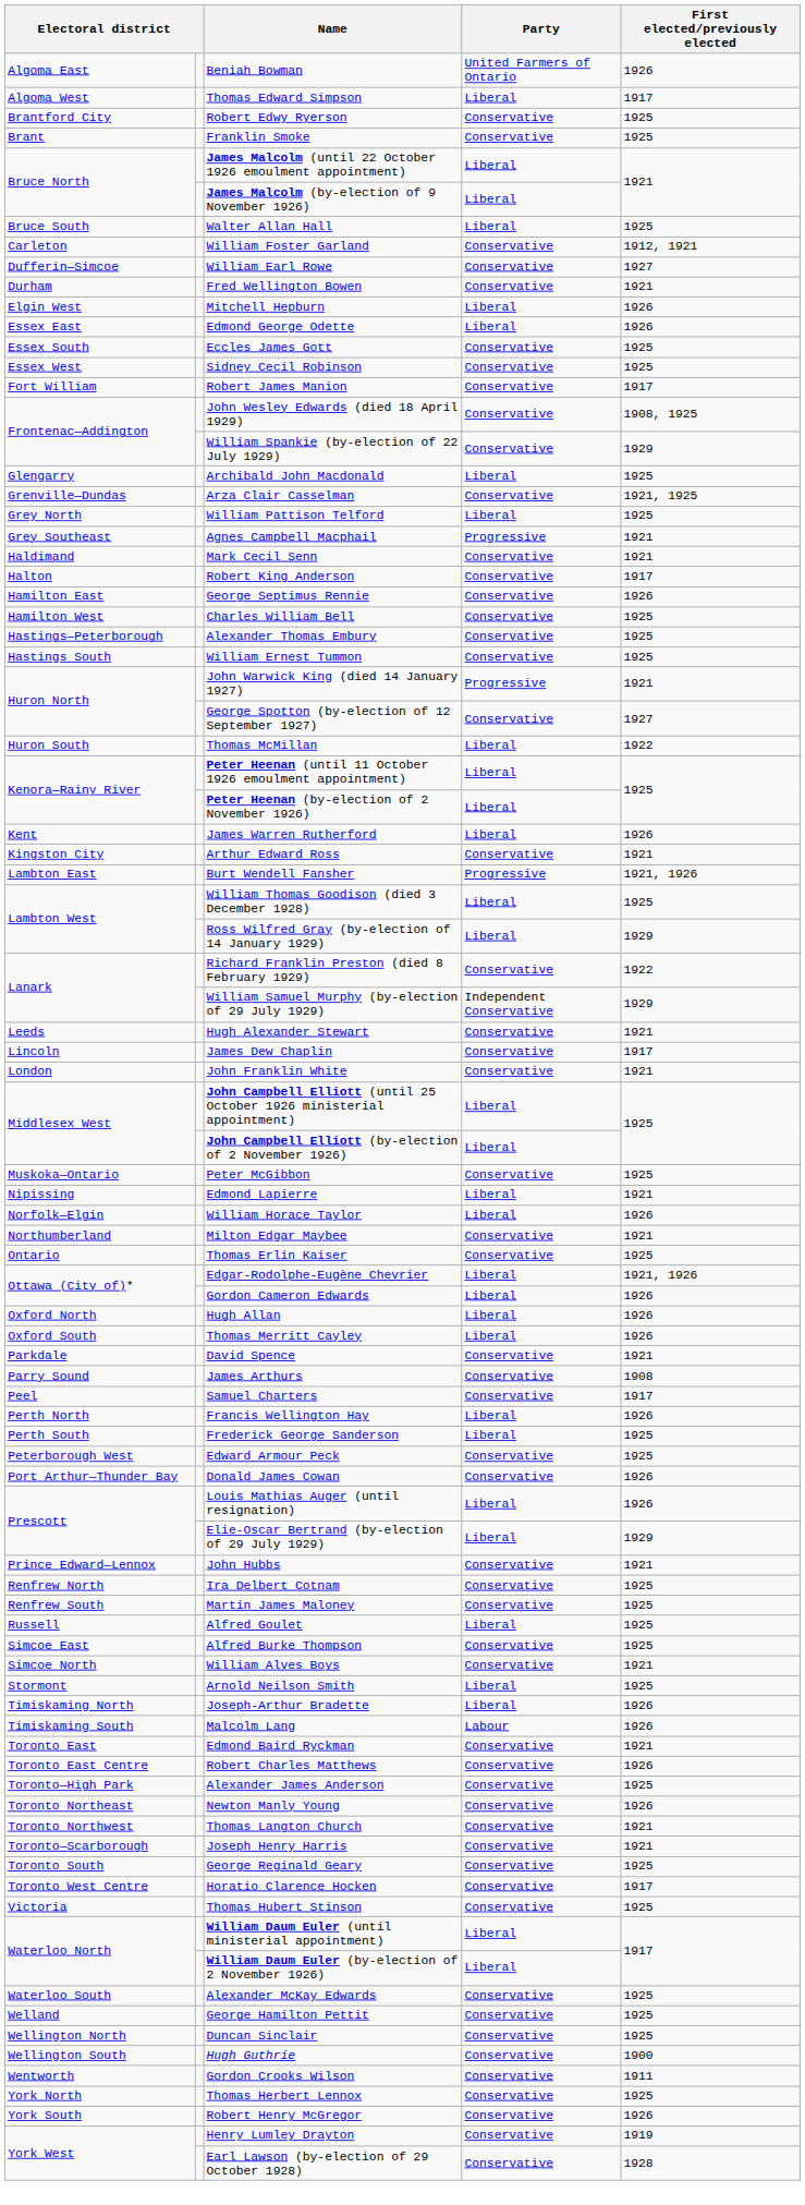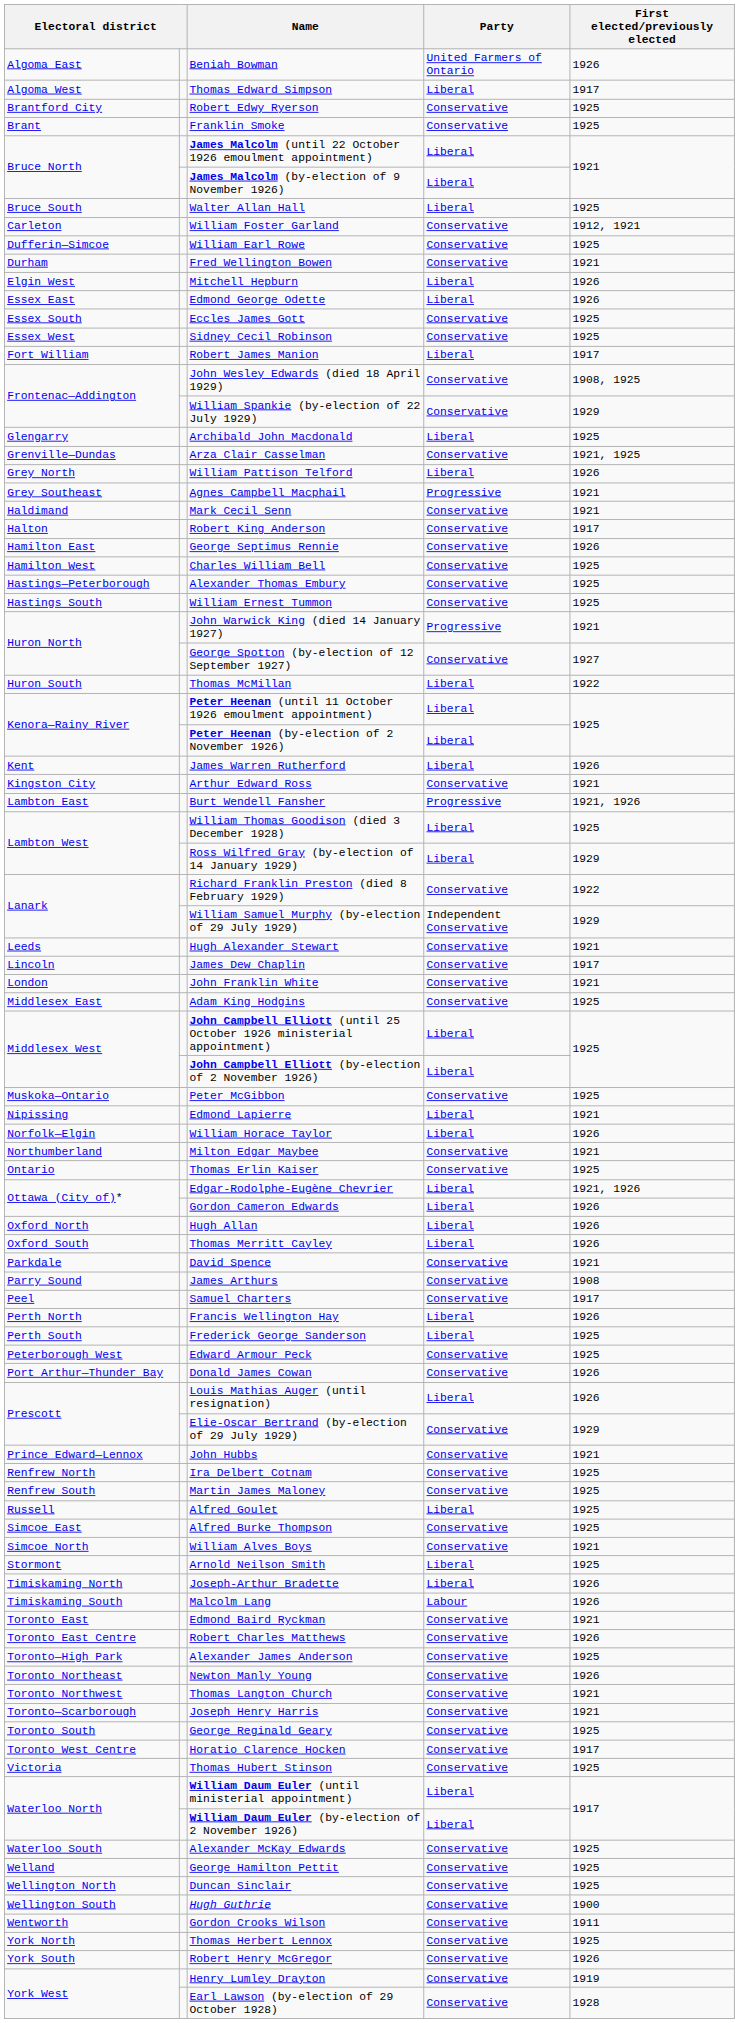 <table class="wikitable" width=95%>
 <tr>
 <th colspan=2 width=25%>Electoral district</th>
 <th>Name</th>
 <th width=20%>Party</th>
 <th>First elected/previously elected</th>
 </tr>
 <tr>
 <td width=24%><a href='#'>Algoma East</a></td>
 <td></td>
 <td><a href='#'>Beniah Bowman</a></td>
 <td><a href='#'>United Farmers of Ontario</a></td>
 <td>1926</td>
 </tr>
 <tr>
 <td><a href='#'>Algoma West</a></td>
 <td></td>
 <td><a href='#'>Thomas Edward Simpson</a></td>
 <td><a href='#'>Liberal</a></td>
 <td>1917</td>
 </tr>
 <tr>
 <td><a href='#'>Brantford City</a></td>
 <td></td>
 <td><a href='#'>Robert Edwy Ryerson</a></td>
 <td><a href='#'>Conservative</a></td>
 <td>1925</td>
 </tr>
 <tr>
 <td><a href='#'>Brant</a></td>
 <td></td>
 <td><a href='#'>Franklin Smoke</a></td>
 <td><a href='#'>Conservative</a></td>
 <td>1925</td>
 </tr>
 <tr>
 <td rowspan=2><a href='#'>Bruce North</a></td>
 <td></td>
 <td><strong><a href='#'>James Malcolm</a></strong> (until 22 October 1926 emoulment appointment)</td>
 <td><a href='#'>Liberal</a></td>
 <td rowspan=2>1921</td>
 </tr>
 <tr>
 <td></td>
 <td><strong><a href='#'>James Malcolm</a></strong> (by-election of 9 November 1926)</td>
 <td><a href='#'>Liberal</a></td>
 </tr>
 <tr>
 <td><a href='#'>Bruce South</a></td>
 <td></td>
 <td><a href='#'>Walter Allan Hall</a></td>
 <td><a href='#'>Liberal</a></td>
 <td>1925</td>
 </tr>
 <tr>
 <td><a href='#'>Carleton</a></td>
 <td></td>
 <td><a href='#'>William Foster Garland</a></td>
 <td><a href='#'>Conservative</a></td>
 <td>1912, 1921</td>
 </tr>
 <tr>
 <td><a href='#'>Dufferin—Simcoe</a></td>
 <td></td>
 <td><a href='#'>William Earl Rowe</a></td>
 <td><a href='#'>Conservative</a></td>
-<td>1927</td>
+<td>1925</td>
 </tr>
 <tr>
 <td><a href='#'>Durham</a></td>
 <td></td>
 <td><a href='#'>Fred Wellington Bowen</a></td>
 <td><a href='#'>Conservative</a></td>
 <td>1921</td>
 </tr>
 <tr>
 <td><a href='#'>Elgin West</a></td>
 <td></td>
 <td><a href='#'>Mitchell Hepburn</a></td>
 <td><a href='#'>Liberal</a></td>
 <td>1926</td>
 </tr>
 <tr>
 <td><a href='#'>Essex East</a></td>
 <td></td>
 <td><a href='#'>Edmond George Odette</a></td>
 <td><a href='#'>Liberal</a></td>
 <td>1926</td>
 </tr>
 <tr>
 <td><a href='#'>Essex South</a></td>
 <td></td>
 <td><a href='#'>Eccles James Gott</a></td>
 <td><a href='#'>Conservative</a></td>
 <td>1925</td>
 </tr>
 <tr>
 <td><a href='#'>Essex West</a></td>
 <td></td>
 <td><a href='#'>Sidney Cecil Robinson</a></td>
 <td><a href='#'>Conservative</a></td>
 <td>1925</td>
 </tr>
 <tr>
 <td><a href='#'>Fort William</a></td>
 <td></td>
 <td><a href='#'>Robert James Manion</a></td>
-<td><a href='#'>Conservative</a></td>
+<td><a href='#'>Liberal</a></td>
 <td>1917</td>
 </tr>
 <tr>
 <td rowspan=2><a href='#'>Frontenac—Addington</a></td>
 <td></td>
 <td><a href='#'>John Wesley Edwards</a> (died 18 April 1929)</td>
 <td><a href='#'>Conservative</a></td>
 <td>1908, 1925</td>
 </tr>
 <tr>
 <td></td>
 <td><a href='#'>William Spankie</a> (by-election of 22 July 1929)</td>
 <td><a href='#'>Conservative</a></td>
 <td>1929</td>
 </tr>
 <tr>
 <td><a href='#'>Glengarry</a></td>
 <td></td>
 <td><a href='#'>Archibald John Macdonald</a></td>
 <td><a href='#'>Liberal</a></td>
 <td>1925</td>
 </tr>
 <tr>
 <td><a href='#'>Grenville—Dundas</a></td>
 <td></td>
 <td><a href='#'>Arza Clair Casselman</a></td>
 <td><a href='#'>Conservative</a></td>
 <td>1921, 1925</td>
 </tr>
 <tr>
 <td><a href='#'>Grey North</a></td>
 <td></td>
 <td><a href='#'>William Pattison Telford</a></td>
 <td><a href='#'>Liberal</a></td>
-<td>1925</td>
+<td>1926</td>
 </tr>
 <tr>
 <td><a href='#'>Grey Southeast</a></td>
 <td></td>
 <td><a href='#'>Agnes Campbell Macphail</a></td>
 <td><a href='#'>Progressive</a></td>
 <td>1921</td>
 </tr>
 <tr>
 <td><a href='#'>Haldimand</a></td>
 <td></td>
 <td><a href='#'>Mark Cecil Senn</a></td>
 <td><a href='#'>Conservative</a></td>
 <td>1921</td>
 </tr>
 <tr>
 <td><a href='#'>Halton</a></td>
 <td></td>
 <td><a href='#'>Robert King Anderson</a></td>
 <td><a href='#'>Conservative</a></td>
 <td>1917</td>
 </tr>
 <tr>
 <td><a href='#'>Hamilton East</a></td>
 <td></td>
 <td><a href='#'>George Septimus Rennie</a></td>
 <td><a href='#'>Conservative</a></td>
 <td>1926</td>
 </tr>
 <tr>
 <td><a href='#'>Hamilton West</a></td>
 <td></td>
 <td><a href='#'>Charles William Bell</a></td>
 <td><a href='#'>Conservative</a></td>
 <td>1925</td>
 </tr>
 <tr>
 <td><a href='#'>Hastings—Peterborough</a></td>
 <td></td>
 <td><a href='#'>Alexander Thomas Embury</a></td>
 <td><a href='#'>Conservative</a></td>
 <td>1925</td>
 </tr>
 <tr>
 <td><a href='#'>Hastings South</a></td>
 <td></td>
 <td><a href='#'>William Ernest Tummon</a></td>
 <td><a href='#'>Conservative</a></td>
 <td>1925</td>
 </tr>
 <tr>
 <td rowspan=2><a href='#'>Huron North</a></td>
 <td></td>
 <td><a href='#'>John Warwick King</a> (died 14 January 1927)</td>
 <td><a href='#'>Progressive</a></td>
 <td>1921</td>
 </tr>
 <tr>
 <td></td>
 <td><a href='#'>George Spotton</a> (by-election of 12 September 1927)</td>
 <td><a href='#'>Conservative</a></td>
 <td>1927</td>
 </tr>
 <tr>
 <td><a href='#'>Huron South</a></td>
 <td></td>
 <td><a href='#'>Thomas McMillan</a></td>
 <td><a href='#'>Liberal</a></td>
 <td>1922</td>
 </tr>
 <tr>
 <td rowspan=2><a href='#'>Kenora—Rainy River</a></td>
 <td></td>
 <td><strong><a href='#'>Peter Heenan</a></strong> (until 11 October 1926 emoulment appointment)</td>
 <td><a href='#'>Liberal</a></td>
 <td rowspan=2>1925</td>
 </tr>
 <tr>
 <td></td>
 <td><strong><a href='#'>Peter Heenan</a></strong> (by-election of 2 November 1926)</td>
 <td><a href='#'>Liberal</a></td>
 </tr>
 <tr>
 <td><a href='#'>Kent</a></td>
 <td></td>
 <td><a href='#'>James Warren Rutherford</a></td>
 <td><a href='#'>Liberal</a></td>
 <td>1926</td>
 </tr>
 <tr>
 <td><a href='#'>Kingston City</a></td>
 <td></td>
 <td><a href='#'>Arthur Edward Ross</a></td>
 <td><a href='#'>Conservative</a></td>
 <td>1921</td>
 </tr>
 <tr>
 <td><a href='#'>Lambton East</a></td>
 <td></td>
 <td><a href='#'>Burt Wendell Fansher</a></td>
 <td><a href='#'>Progressive</a></td>
 <td>1921, 1926</td>
 </tr>
 <tr>
 <td rowspan=2><a href='#'>Lambton West</a></td>
 <td></td>
 <td><a href='#'>William Thomas Goodison</a> (died 3 December 1928)</td>
 <td><a href='#'>Liberal</a></td>
 <td>1925</td>
 </tr>
 <tr>
 <td></td>
 <td><a href='#'>Ross Wilfred Gray</a> (by-election of 14 January 1929)</td>
 <td><a href='#'>Liberal</a></td>
 <td>1929</td>
 </tr>
 <tr>
 <td rowspan=2><a href='#'>Lanark</a></td>
 <td></td>
 <td><a href='#'>Richard Franklin Preston</a> (died 8 February 1929)</td>
 <td><a href='#'>Conservative</a></td>
 <td>1922</td>
 </tr>
 <tr>
 <td></td>
 <td><a href='#'>William Samuel Murphy</a> (by-election of 29 July 1929)</td>
 <td>Independent <a href='#'>Conservative</a></td>
 <td>1929</td>
 </tr>
 <tr>
 <td><a href='#'>Leeds</a></td>
 <td></td>
 <td><a href='#'>Hugh Alexander Stewart</a></td>
 <td><a href='#'>Conservative</a></td>
 <td>1921</td>
 </tr>
 <tr>
 <td><a href='#'>Lincoln</a></td>
 <td></td>
 <td><a href='#'>James Dew Chaplin</a></td>
 <td><a href='#'>Conservative</a></td>
 <td>1917</td>
 </tr>
 <tr>
 <td><a href='#'>London</a></td>
 <td></td>
 <td><a href='#'>John Franklin White</a></td>
 <td><a href='#'>Conservative</a></td>
 <td>1921</td>
 </tr>
 <tr>
+<td><a href='#'>Middlesex East</a></td>
+<td></td>
+<td><a href='#'>Adam King Hodgins</a></td>
+<td><a href='#'>Conservative</a></td>
+<td>1925</td>
+</tr>
+<tr>
 <td rowspan=2><a href='#'>Middlesex West</a></td>
 <td></td>
 <td><strong><a href='#'>John Campbell Elliott</a></strong> (until 25 October 1926 ministerial appointment)</td>
 <td><a href='#'>Liberal</a></td>
 <td rowspan=2>1925</td>
 </tr>
 <tr>
 <td></td>
 <td><strong><a href='#'>John Campbell Elliott</a></strong> (by-election of 2 November 1926)</td>
 <td><a href='#'>Liberal</a></td>
 </tr>
 <tr>
 <td><a href='#'>Muskoka—Ontario</a></td>
 <td></td>
 <td><a href='#'>Peter McGibbon</a></td>
 <td><a href='#'>Conservative</a></td>
 <td>1925</td>
 </tr>
 <tr>
 <td><a href='#'>Nipissing</a></td>
 <td></td>
 <td><a href='#'>Edmond Lapierre</a></td>
 <td><a href='#'>Liberal</a></td>
 <td>1921</td>
 </tr>
 <tr>
 <td><a href='#'>Norfolk—Elgin</a></td>
 <td></td>
 <td><a href='#'>William Horace Taylor</a></td>
 <td><a href='#'>Liberal</a></td>
 <td>1926</td>
 </tr>
 <tr>
 <td><a href='#'>Northumberland</a></td>
 <td></td>
 <td><a href='#'>Milton Edgar Maybee</a></td>
 <td><a href='#'>Conservative</a></td>
 <td>1921</td>
 </tr>
 <tr>
 <td><a href='#'>Ontario</a></td>
 <td></td>
 <td><a href='#'>Thomas Erlin Kaiser</a></td>
 <td><a href='#'>Conservative</a></td>
 <td>1925</td>
 </tr>
 <tr>
 <td rowspan=2><a href='#'>Ottawa (City of)</a>*</td>
 <td></td>
 <td><a href='#'>Edgar-Rodolphe-Eugène Chevrier</a></td>
 <td><a href='#'>Liberal</a></td>
 <td>1921, 1926</td>
 </tr>
 <tr>
 <td></td>
 <td><a href='#'>Gordon Cameron Edwards</a></td>
 <td><a href='#'>Liberal</a></td>
 <td>1926</td>
 </tr>
 <tr>
 <td><a href='#'>Oxford North</a></td>
 <td></td>
 <td><a href='#'>Hugh Allan</a></td>
 <td><a href='#'>Liberal</a></td>
 <td>1926</td>
 </tr>
 <tr>
 <td><a href='#'>Oxford South</a></td>
 <td></td>
 <td><a href='#'>Thomas Merritt Cayley</a></td>
 <td><a href='#'>Liberal</a></td>
 <td>1926</td>
 </tr>
 <tr>
 <td><a href='#'>Parkdale</a></td>
 <td></td>
 <td><a href='#'>David Spence</a></td>
 <td><a href='#'>Conservative</a></td>
 <td>1921</td>
 </tr>
 <tr>
 <td><a href='#'>Parry Sound</a></td>
 <td></td>
 <td><a href='#'>James Arthurs</a></td>
 <td><a href='#'>Conservative</a></td>
 <td>1908</td>
 </tr>
 <tr>
 <td><a href='#'>Peel</a></td>
 <td></td>
 <td><a href='#'>Samuel Charters</a></td>
 <td><a href='#'>Conservative</a></td>
 <td>1917</td>
 </tr>
 <tr>
 <td><a href='#'>Perth North</a></td>
 <td></td>
 <td><a href='#'>Francis Wellington Hay</a></td>
 <td><a href='#'>Liberal</a></td>
 <td>1926</td>
 </tr>
 <tr>
 <td><a href='#'>Perth South</a></td>
 <td></td>
 <td><a href='#'>Frederick George Sanderson</a></td>
 <td><a href='#'>Liberal</a></td>
 <td>1925</td>
 </tr>
 <tr>
 <td><a href='#'>Peterborough West</a></td>
 <td></td>
 <td><a href='#'>Edward Armour Peck</a></td>
 <td><a href='#'>Conservative</a></td>
 <td>1925</td>
 </tr>
 <tr>
 <td><a href='#'>Port Arthur—Thunder Bay</a></td>
 <td></td>
 <td><a href='#'>Donald James Cowan</a></td>
 <td><a href='#'>Conservative</a></td>
 <td>1926</td>
 </tr>
 <tr>
 <td rowspan=2><a href='#'>Prescott</a></td>
 <td></td>
 <td><a href='#'>Louis Mathias Auger</a> (until resignation)</td>
 <td><a href='#'>Liberal</a></td>
 <td>1926</td>
 </tr>
 <tr>
 <td></td>
 <td><a href='#'>Elie-Oscar Bertrand</a> (by-election of 29 July 1929)</td>
-<td><a href='#'>Liberal</a></td>
+<td><a href='#'>Conservative</a></td>
 <td>1929</td>
 </tr>
 <tr>
 <td><a href='#'>Prince Edward—Lennox</a></td>
 <td></td>
 <td><a href='#'>John Hubbs</a></td>
 <td><a href='#'>Conservative</a></td>
 <td>1921</td>
 </tr>
 <tr>
 <td><a href='#'>Renfrew North</a></td>
 <td></td>
 <td><a href='#'>Ira Delbert Cotnam</a></td>
 <td><a href='#'>Conservative</a></td>
 <td>1925</td>
 </tr>
 <tr>
 <td><a href='#'>Renfrew South</a></td>
 <td></td>
 <td><a href='#'>Martin James Maloney</a></td>
 <td><a href='#'>Conservative</a></td>
 <td>1925</td>
 </tr>
 <tr>
 <td><a href='#'>Russell</a></td>
 <td></td>
 <td><a href='#'>Alfred Goulet</a></td>
 <td><a href='#'>Liberal</a></td>
 <td>1925</td>
 </tr>
 <tr>
 <td><a href='#'>Simcoe East</a></td>
 <td></td>
 <td><a href='#'>Alfred Burke Thompson</a></td>
 <td><a href='#'>Conservative</a></td>
 <td>1925</td>
 </tr>
 <tr>
 <td><a href='#'>Simcoe North</a></td>
 <td></td>
 <td><a href='#'>William Alves Boys</a></td>
 <td><a href='#'>Conservative</a></td>
 <td>1921</td>
 </tr>
 <tr>
 <td><a href='#'>Stormont</a></td>
 <td></td>
 <td><a href='#'>Arnold Neilson Smith</a></td>
 <td><a href='#'>Liberal</a></td>
 <td>1925</td>
 </tr>
 <tr>
 <td><a href='#'>Timiskaming North</a></td>
 <td></td>
 <td><a href='#'>Joseph-Arthur Bradette</a></td>
 <td><a href='#'>Liberal</a></td>
 <td>1926</td>
 </tr>
 <tr>
 <td><a href='#'>Timiskaming South</a></td>
 <td></td>
 <td><a href='#'>Malcolm Lang</a></td>
 <td><a href='#'>Labour</a></td>
 <td>1926</td>
 </tr>
 <tr>
 <td><a href='#'>Toronto East</a></td>
 <td></td>
 <td><a href='#'>Edmond Baird Ryckman</a></td>
 <td><a href='#'>Conservative</a></td>
 <td>1921</td>
 </tr>
 <tr>
 <td><a href='#'>Toronto East Centre</a></td>
 <td></td>
 <td><a href='#'>Robert Charles Matthews</a></td>
 <td><a href='#'>Conservative</a></td>
 <td>1926</td>
 </tr>
 <tr>
 <td><a href='#'>Toronto—High Park</a></td>
 <td></td>
 <td><a href='#'>Alexander James Anderson</a></td>
 <td><a href='#'>Conservative</a></td>
 <td>1925</td>
 </tr>
 <tr>
 <td><a href='#'>Toronto Northeast</a></td>
 <td></td>
 <td><a href='#'>Newton Manly Young</a></td>
 <td><a href='#'>Conservative</a></td>
 <td>1926</td>
 </tr>
 <tr>
 <td><a href='#'>Toronto Northwest</a></td>
 <td></td>
 <td><a href='#'>Thomas Langton Church</a></td>
 <td><a href='#'>Conservative</a></td>
 <td>1921</td>
 </tr>
 <tr>
 <td><a href='#'>Toronto—Scarborough</a></td>
 <td></td>
 <td><a href='#'>Joseph Henry Harris</a></td>
 <td><a href='#'>Conservative</a></td>
 <td>1921</td>
 </tr>
 <tr>
 <td><a href='#'>Toronto South</a></td>
 <td></td>
 <td><a href='#'>George Reginald Geary</a></td>
 <td><a href='#'>Conservative</a></td>
 <td>1925</td>
 </tr>
 <tr>
 <td><a href='#'>Toronto West Centre</a></td>
 <td></td>
 <td><a href='#'>Horatio Clarence Hocken</a></td>
 <td><a href='#'>Conservative</a></td>
 <td>1917</td>
 </tr>
 <tr>
 <td><a href='#'>Victoria</a></td>
 <td></td>
 <td><a href='#'>Thomas Hubert Stinson</a></td>
 <td><a href='#'>Conservative</a></td>
 <td>1925</td>
 </tr>
 <tr>
 <td rowspan=2><a href='#'>Waterloo North</a></td>
 <td></td>
 <td><strong><a href='#'>William Daum Euler</a></strong> (until ministerial appointment)</td>
 <td><a href='#'>Liberal</a></td>
 <td rowspan=2>1917</td>
 </tr>
 <tr>
 <td></td>
 <td><strong><a href='#'>William Daum Euler</a></strong> (by-election of 2 November 1926)</td>
 <td><a href='#'>Liberal</a></td>
 </tr>
 <tr>
 <td><a href='#'>Waterloo South</a></td>
 <td></td>
 <td><a href='#'>Alexander McKay Edwards</a></td>
 <td><a href='#'>Conservative</a></td>
 <td>1925</td>
 </tr>
 <tr>
 <td><a href='#'>Welland</a></td>
 <td></td>
 <td><a href='#'>George Hamilton Pettit</a></td>
 <td><a href='#'>Conservative</a></td>
 <td>1925</td>
 </tr>
 <tr>
 <td><a href='#'>Wellington North</a></td>
 <td></td>
 <td><a href='#'>Duncan Sinclair</a></td>
 <td><a href='#'>Conservative</a></td>
 <td>1925</td>
 </tr>
 <tr>
 <td><a href='#'>Wellington South</a></td>
 <td></td>
 <td><em><a href='#'>Hugh Guthrie</a></em></td>
 <td><a href='#'>Conservative</a></td>
 <td>1900</td>
 </tr>
 <tr>
 <td><a href='#'>Wentworth</a></td>
 <td></td>
 <td><a href='#'>Gordon Crooks Wilson</a></td>
 <td><a href='#'>Conservative</a></td>
 <td>1911</td>
 </tr>
 <tr>
 <td><a href='#'>York North</a></td>
 <td></td>
 <td><a href='#'>Thomas Herbert Lennox</a></td>
 <td><a href='#'>Conservative</a></td>
 <td>1925</td>
 </tr>
 <tr>
 <td><a href='#'>York South</a></td>
 <td></td>
 <td><a href='#'>Robert Henry McGregor</a></td>
 <td><a href='#'>Conservative</a></td>
 <td>1926</td>
 </tr>
 <tr>
 <td rowspan=2><a href='#'>York West</a></td>
 <td></td>
 <td><a href='#'>Henry Lumley Drayton</a></td>
 <td><a href='#'>Conservative</a></td>
 <td>1919</td>
 </tr>
 <tr>
 <td></td>
 <td><a href='#'>Earl Lawson</a> (by-election of 29 October 1928)</td>
 <td><a href='#'>Conservative</a></td>
 <td>1928</td>
 </tr>
 </table>
